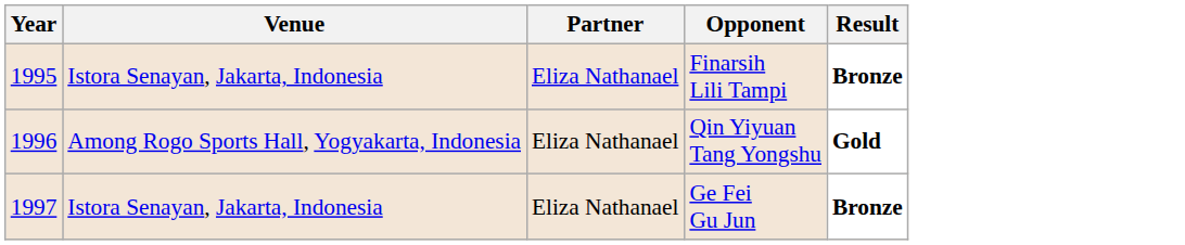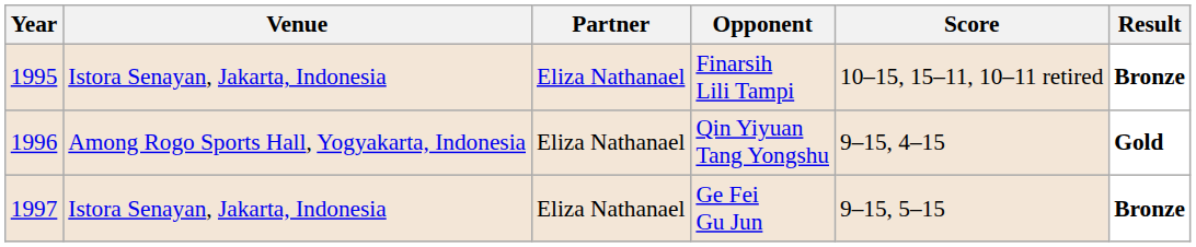 <table class="sortable wikitable" style="font-size: 90%;">
 <tr>
 <th>Year</th>
 <th>Venue</th>
 <th>Partner</th>
 <th>Opponent</th>
+<th>Score</th>
 <th>Result</th>
 </tr>
 <tr style="background:#F3E6D7">
 <td align="center"><a href='#'>1995</a></td>
 <td align="left"><a href='#'>Istora Senayan</a>, <a href='#'>Jakarta, Indonesia</a></td>
 <td align="left"> <a href='#'>Eliza Nathanael</a></td>
 <td align="left"> <a href='#'>Finarsih</a> <br>  <a href='#'>Lili Tampi</a></td>
+<td align="left">10–15, 15–11, 10–11 retired</td>
 <td style="text-align:left; background:white"> <strong>Bronze</strong></td>
 </tr>
 <tr style="background:#F3E6D7">
 <td align="center"><a href='#'>1996</a></td>
 <td align="left"><a href='#'>Among Rogo Sports Hall</a>, <a href='#'>Yogyakarta, Indonesia</a></td>
 <td align="left"> Eliza Nathanael</td>
 <td align="left"> <a href='#'>Qin Yiyuan</a> <br>  <a href='#'>Tang Yongshu</a></td>
+<td align="left">9–15, 4–15</td>
 <td style="text-align:left; background:white"> <strong>Gold</strong></td>
 </tr>
 <tr style="background:#F3E6D7">
 <td align="center"><a href='#'>1997</a></td>
 <td align="left"><a href='#'>Istora Senayan</a>, <a href='#'>Jakarta, Indonesia</a></td>
 <td align="left"> Eliza Nathanael</td>
 <td align="left"> <a href='#'>Ge Fei</a> <br>  <a href='#'>Gu Jun</a></td>
+<td align="left">9–15, 5–15</td>
 <td style="text-align:left; background:white"> <strong>Bronze</strong></td>
 </tr>
 </table>
